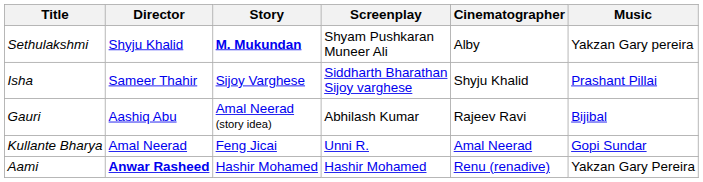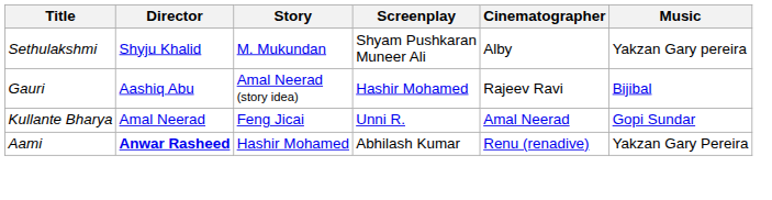 <table style="background:#ffffff;" class="wikitable">
 <tr>
 <th>Title</th>
 <th>Director</th>
 <th>Story</th>
 <th>Screenplay</th>
 <th>Cinematographer</th>
 <th>Music</th>
 </tr>
 <tr>
 <td><em>Sethulakshmi</em></td>
 <td><a href='#'>Shyju Khalid</a></td>
-<td><strong><a href='#'>M. Mukundan</a></strong></td>
+<td><a href='#'>M. Mukundan</a></td>
 <td>Shyam Pushkaran<br>Muneer Ali</td>
 <td>Alby</td>
 <td>Yakzan Gary pereira</td>
 </tr>
 <tr>
-<td><em>Isha</em></td>
-<td><a href='#'>Sameer Thahir</a></td>
-<td><a href='#'>Sijoy Varghese</a></td>
-<td><a href='#'>Siddharth Bharathan</a><br><a href='#'>Sijoy varghese</a></td>
-<td>Shyju Khalid</td>
-<td><a href='#'>Prashant Pillai</a></td>
-</tr>
-<tr>
 <td><em>Gauri</em></td>
 <td><a href='#'>Aashiq Abu</a></td>
 <td><a href='#'>Amal Neerad</a><br><small>(story idea)</small></td>
-<td>Abhilash Kumar</td>
+<td><a href='#'>Hashir Mohamed</a></td>
 <td>Rajeev Ravi</td>
 <td><a href='#'>Bijibal</a></td>
 </tr>
 <tr>
 <td><em>Kullante Bharya</em></td>
 <td><a href='#'>Amal Neerad</a></td>
 <td><a href='#'>Feng Jicai</a></td>
 <td><a href='#'>Unni R.</a></td>
 <td><a href='#'>Amal Neerad</a></td>
 <td><a href='#'>Gopi Sundar</a></td>
 </tr>
 <tr>
 <td><em>Aami</em></td>
 <td><strong><a href='#'>Anwar Rasheed</a></strong></td>
 <td><a href='#'>Hashir Mohamed</a></td>
-<td><a href='#'>Hashir Mohamed</a></td>
+<td>Abhilash Kumar</td>
 <td><a href='#'>Renu (renadive)</a></td>
 <td>Yakzan Gary Pereira</td>
 </tr>
 </table>
